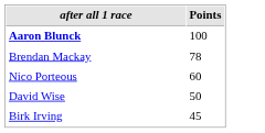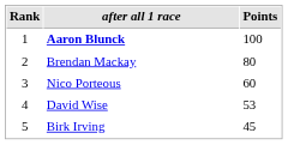 <table cellspacing="1" cellpadding="3" style="border:1px solid #aaa; font-size:86%;">
 <tr style="background:#e4e4e4;">
+<th style="border-bottom:1px solid #aaa; width:10px;">Rank</th>
 <th style="border-bottom:1px solid #aaa; width:200px;"><em>after all 1 race</em></th>
 <th style="border-bottom:1px solid #aaa; width:20px;">Points</th>
 </tr>
 <tr>
+<td align=center>1</td>
 <td><strong> <a href='#'>Aaron Blunck</a></strong></td>
 <td>100</td>
 </tr>
 <tr>
+<td align=center>2</td>
 <td> <a href='#'>Brendan Mackay</a></td>
-<td>78</td>
+<td>80</td>
 </tr>
 <tr>
+<td align=center>3</td>
 <td> <a href='#'>Nico Porteous</a></td>
 <td>60</td>
 </tr>
 <tr>
+<td align=center>4</td>
 <td> <a href='#'>David Wise</a></td>
-<td>50</td>
+<td>53</td>
 </tr>
 <tr>
+<td align=center>5</td>
 <td> <a href='#'>Birk Irving</a></td>
 <td>45</td>
 </tr>
 </table>
